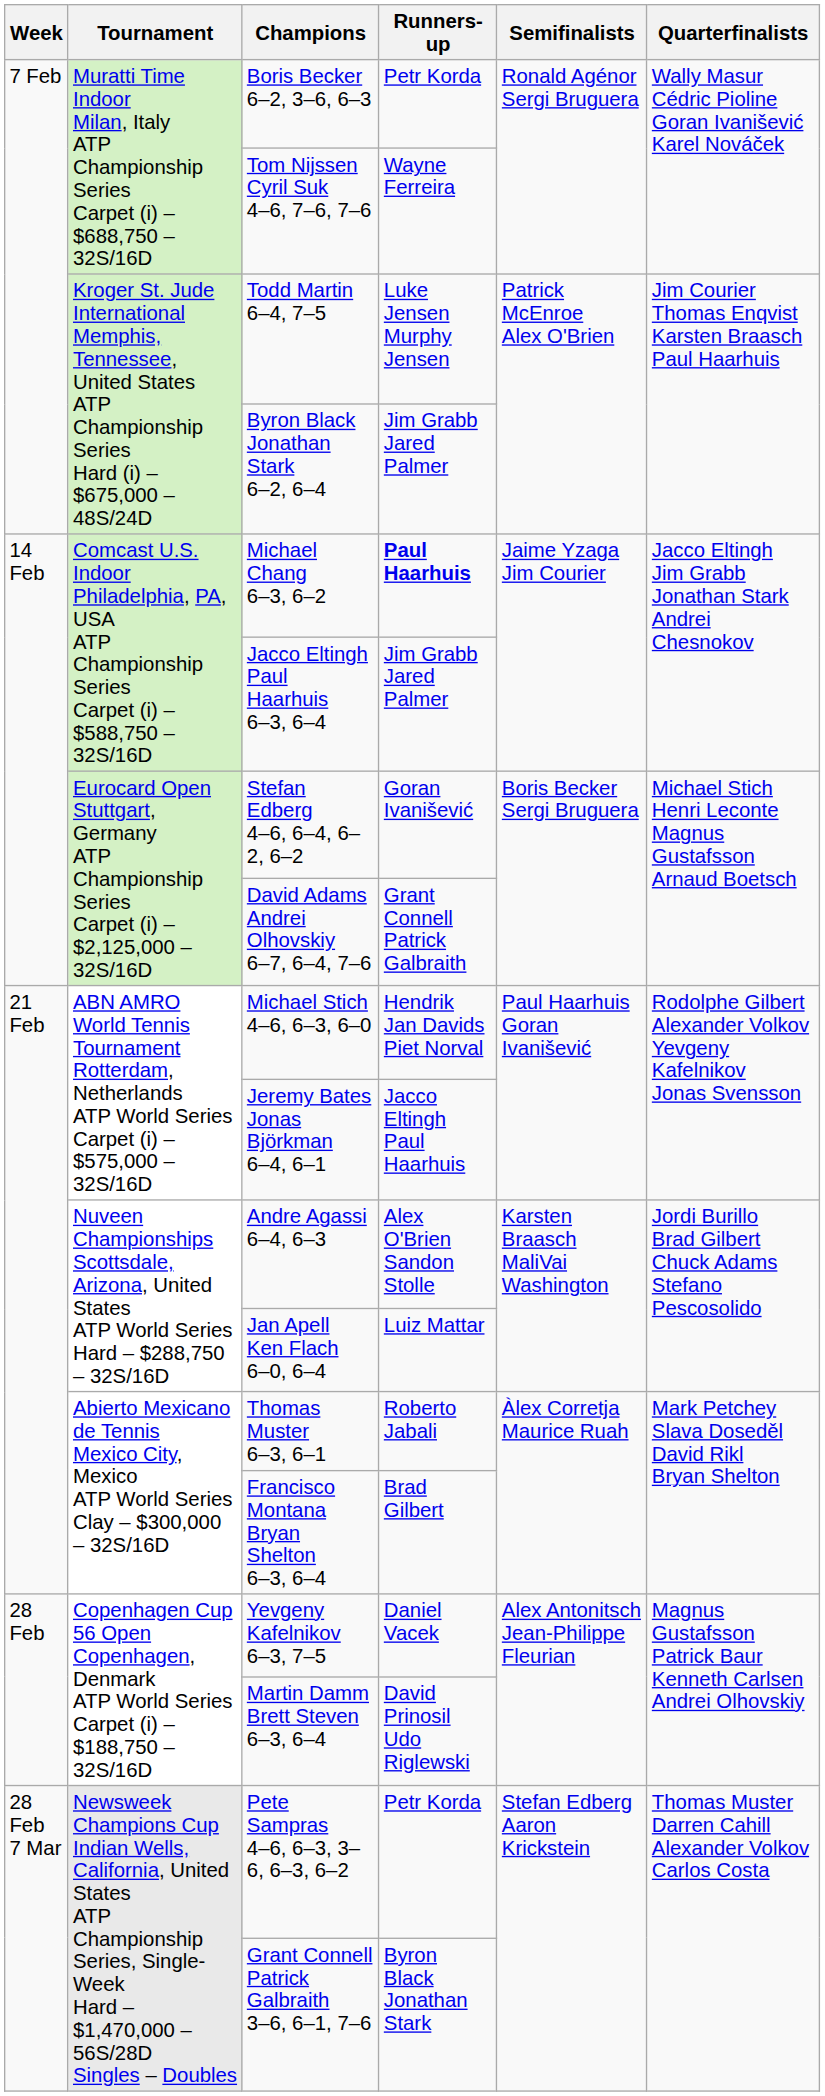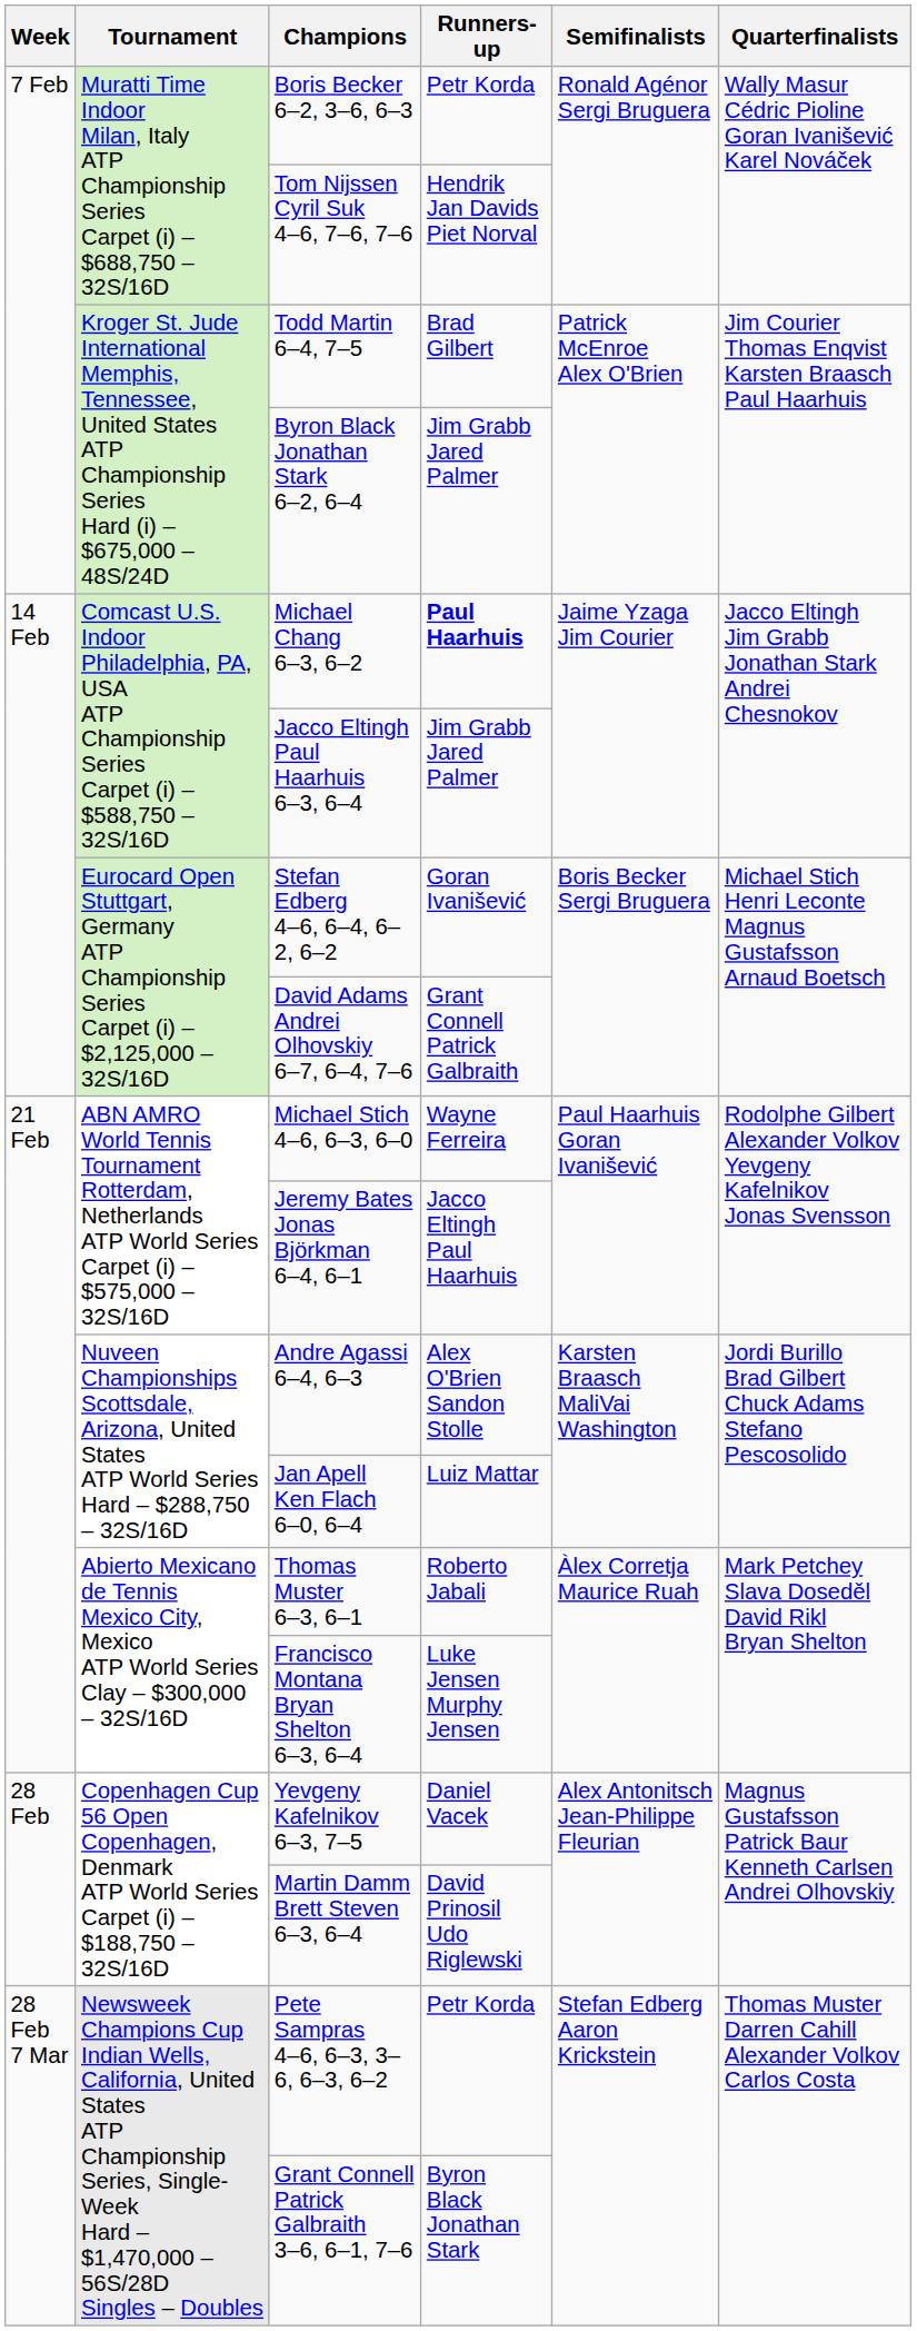 <table class=wikitable style=font-size:95%>
 <tr>
 <th style="width:48px;">Week</th>
 <th style="width:260px;">Tournament</th>
 <th style="width:190px;">Champions</th>
 <th style="width:190px;">Runners-up</th>
 <th style="width:190px;">Semifinalists</th>
 <th style="width:190px;">Quarterfinalists</th>
 </tr>
 <tr valign=top>
 <td rowspan=4>7 Feb</td>
 <td bgcolor="#D4F1C5" rowspan=2><a href='#'>Muratti Time Indoor</a><br> <a href='#'>Milan</a>, Italy<br>ATP Championship Series<br>Carpet (i) – $688,750 – 32S/16D</td>
 <td> <a href='#'>Boris Becker</a><br> 6–2, 3–6, 6–3</td>
 <td> <a href='#'>Petr Korda</a></td>
 <td rowspan=2> <a href='#'>Ronald Agénor</a><br> <a href='#'>Sergi Bruguera</a></td>
 <td rowspan=2> <a href='#'>Wally Masur</a><br> <a href='#'>Cédric Pioline</a><br> <a href='#'>Goran Ivanišević</a><br> <a href='#'>Karel Nováček</a></td>
 </tr>
 <tr valign=top>
 <td> <a href='#'>Tom Nijssen</a><br> <a href='#'>Cyril Suk</a><br> 4–6, 7–6, 7–6</td>
-<td> <a href='#'>Wayne Ferreira</a></td>
+<td> <a href='#'>Hendrik Jan Davids</a><br> <a href='#'>Piet Norval</a></td>
 </tr>
 <tr valign=top>
 <td bgcolor="#D4F1C5" rowspan=2><a href='#'>Kroger St. Jude International</a><br> <a href='#'>Memphis, Tennessee</a>, United States<br>ATP Championship Series<br>Hard (i) – $675,000 – 48S/24D</td>
 <td> <a href='#'>Todd Martin</a><br> 6–4, 7–5</td>
-<td> <a href='#'>Luke Jensen</a><br> <a href='#'>Murphy Jensen</a></td>
+<td> <a href='#'>Brad Gilbert</a></td>
 <td rowspan=2> <a href='#'>Patrick McEnroe</a><br> <a href='#'>Alex O'Brien</a></td>
 <td rowspan=2> <a href='#'>Jim Courier</a><br> <a href='#'>Thomas Enqvist</a><br> <a href='#'>Karsten Braasch</a><br> <a href='#'>Paul Haarhuis</a></td>
 </tr>
 <tr valign=top>
 <td> <a href='#'>Byron Black</a><br> <a href='#'>Jonathan Stark</a><br> 6–2, 6–4</td>
 <td> <a href='#'>Jim Grabb</a><br> <a href='#'>Jared Palmer</a></td>
 </tr>
 <tr valign=top>
 <td rowspan=4>14 Feb</td>
 <td bgcolor="#D4F1C5" rowspan=2><a href='#'>Comcast U.S. Indoor</a><br> <a href='#'>Philadelphia</a>, <a href='#'>PA</a>, USA<br>ATP Championship Series<br>Carpet (i) – $588,750 – 32S/16D</td>
 <td> <a href='#'>Michael Chang</a><br> 6–3, 6–2</td>
 <td><strong> <a href='#'>Paul Haarhuis</a></strong></td>
 <td rowspan=2> <a href='#'>Jaime Yzaga</a><br> <a href='#'>Jim Courier</a></td>
 <td rowspan=2> <a href='#'>Jacco Eltingh</a><br> <a href='#'>Jim Grabb</a><br> <a href='#'>Jonathan Stark</a><br> <a href='#'>Andrei Chesnokov</a></td>
 </tr>
 <tr valign=top>
 <td> <a href='#'>Jacco Eltingh</a><br> <a href='#'>Paul Haarhuis</a><br> 6–3, 6–4</td>
 <td> <a href='#'>Jim Grabb</a><br> <a href='#'>Jared Palmer</a></td>
 </tr>
 <tr valign=top>
 <td bgcolor="#D4F1C5" rowspan=2><a href='#'>Eurocard Open</a><br> <a href='#'>Stuttgart</a>, Germany<br>ATP Championship Series<br>Carpet (i) – $2,125,000 – 32S/16D</td>
 <td> <a href='#'>Stefan Edberg</a><br> 4–6, 6–4, 6–2, 6–2</td>
 <td> <a href='#'>Goran Ivanišević</a></td>
 <td rowspan=2> <a href='#'>Boris Becker</a><br> <a href='#'>Sergi Bruguera</a></td>
 <td rowspan=2> <a href='#'>Michael Stich</a><br> <a href='#'>Henri Leconte</a><br> <a href='#'>Magnus Gustafsson</a><br> <a href='#'>Arnaud Boetsch</a></td>
 </tr>
 <tr valign=top>
 <td> <a href='#'>David Adams</a><br> <a href='#'>Andrei Olhovskiy</a><br> 6–7, 6–4, 7–6</td>
 <td> <a href='#'>Grant Connell</a><br> <a href='#'>Patrick Galbraith</a></td>
 </tr>
 <tr valign=top>
 <td rowspan=6>21 Feb</td>
 <td style="background:#FFF;" rowspan=2><a href='#'>ABN AMRO World Tennis Tournament</a><br> <a href='#'>Rotterdam</a>, Netherlands<br>ATP World Series<br>Carpet (i) – $575,000 – 32S/16D</td>
 <td> <a href='#'>Michael Stich</a><br> 4–6, 6–3, 6–0</td>
-<td> <a href='#'>Hendrik Jan Davids</a><br> <a href='#'>Piet Norval</a></td>
+<td> <a href='#'>Wayne Ferreira</a></td>
 <td rowspan=2> <a href='#'>Paul Haarhuis</a><br> <a href='#'>Goran Ivanišević</a></td>
 <td rowspan=2> <a href='#'>Rodolphe Gilbert</a><br> <a href='#'>Alexander Volkov</a><br> <a href='#'>Yevgeny Kafelnikov</a><br> <a href='#'>Jonas Svensson</a></td>
 </tr>
 <tr valign=top>
 <td> <a href='#'>Jeremy Bates</a><br> <a href='#'>Jonas Björkman</a><br> 6–4, 6–1</td>
 <td> <a href='#'>Jacco Eltingh</a><br> <a href='#'>Paul Haarhuis</a></td>
 </tr>
 <tr valign=top>
 <td style="background:#FFF;" rowspan=2><a href='#'>Nuveen Championships</a><br> <a href='#'>Scottsdale, Arizona</a>, United States<br>ATP World Series<br>Hard – $288,750 – 32S/16D</td>
 <td> <a href='#'>Andre Agassi</a><br> 6–4, 6–3</td>
 <td> <a href='#'>Alex O'Brien</a><br> <a href='#'>Sandon Stolle</a></td>
 <td rowspan=2> <a href='#'>Karsten Braasch</a><br> <a href='#'>MaliVai Washington</a></td>
 <td rowspan=2> <a href='#'>Jordi Burillo</a><br> <a href='#'>Brad Gilbert</a><br> <a href='#'>Chuck Adams</a><br> <a href='#'>Stefano Pescosolido</a></td>
 </tr>
 <tr valign=top>
 <td> <a href='#'>Jan Apell</a><br> <a href='#'>Ken Flach</a><br> 6–0, 6–4</td>
 <td> <a href='#'>Luiz Mattar</a></td>
 </tr>
 <tr valign=top>
 <td style="background:#FFF;" rowspan=2><a href='#'>Abierto Mexicano de Tennis</a><br> <a href='#'>Mexico City</a>, Mexico<br>ATP World Series<br>Clay – $300,000 – 32S/16D</td>
 <td> <a href='#'>Thomas Muster</a><br> 6–3, 6–1</td>
 <td> <a href='#'>Roberto Jabali</a></td>
 <td rowspan=2> <a href='#'>Àlex Corretja</a><br> <a href='#'>Maurice Ruah</a></td>
 <td rowspan=2> <a href='#'>Mark Petchey</a><br> <a href='#'>Slava Doseděl</a><br> <a href='#'>David Rikl</a><br> <a href='#'>Bryan Shelton</a></td>
 </tr>
 <tr valign=top>
 <td> <a href='#'>Francisco Montana</a><br> <a href='#'>Bryan Shelton</a><br> 6–3, 6–4</td>
-<td> <a href='#'>Brad Gilbert</a></td>
+<td> <a href='#'>Luke Jensen</a><br> <a href='#'>Murphy Jensen</a></td>
 </tr>
 <tr valign=top>
 <td rowspan=2>28 Feb</td>
 <td style="background:#FFF;" rowspan=2><a href='#'>Copenhagen Cup 56 Open</a><br> <a href='#'>Copenhagen</a>, Denmark<br>ATP World Series<br>Carpet (i) – $188,750 – 32S/16D</td>
 <td> <a href='#'>Yevgeny Kafelnikov</a><br> 6–3, 7–5</td>
 <td> <a href='#'>Daniel Vacek</a></td>
 <td rowspan=2> <a href='#'>Alex Antonitsch</a><br> <a href='#'>Jean-Philippe Fleurian</a></td>
 <td rowspan=2> <a href='#'>Magnus Gustafsson</a><br> <a href='#'>Patrick Baur</a><br> <a href='#'>Kenneth Carlsen</a><br> <a href='#'>Andrei Olhovskiy</a></td>
 </tr>
 <tr valign=top>
 <td> <a href='#'>Martin Damm</a><br> <a href='#'>Brett Steven</a><br> 6–3, 6–4</td>
 <td> <a href='#'>David Prinosil</a><br> <a href='#'>Udo Riglewski</a></td>
 </tr>
 <tr valign=top>
 <td rowspan=2>28 Feb<br>7 Mar</td>
 <td bgcolor="#E9E9E9" rowspan=2><a href='#'>Newsweek Champions Cup</a><br> <a href='#'>Indian Wells, California</a>, United States<br>ATP Championship Series, Single-Week<br>Hard – $1,470,000 – 56S/28D <br> <a href='#'>Singles</a> – <a href='#'>Doubles</a></td>
 <td> <a href='#'>Pete Sampras</a><br> 4–6, 6–3, 3–6, 6–3, 6–2</td>
 <td> <a href='#'>Petr Korda</a></td>
 <td rowspan=2> <a href='#'>Stefan Edberg</a><br> <a href='#'>Aaron Krickstein</a></td>
 <td rowspan=2> <a href='#'>Thomas Muster</a><br> <a href='#'>Darren Cahill</a><br> <a href='#'>Alexander Volkov</a><br> <a href='#'>Carlos Costa</a></td>
 </tr>
 <tr valign=top>
 <td> <a href='#'>Grant Connell</a><br> <a href='#'>Patrick Galbraith</a><br> 3–6, 6–1, 7–6</td>
 <td> <a href='#'>Byron Black</a><br> <a href='#'>Jonathan Stark</a></td>
 </tr>
 </table>
